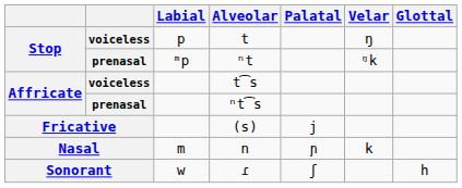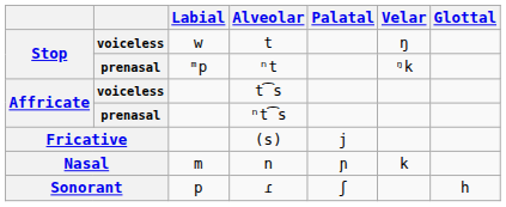 <table class="wikitable" style="text-align:center">
 <tr>
 <th></th>
 <th></th>
 <th><a href='#'>Labial</a></th>
 <th><a href='#'>Alveolar</a></th>
 <th><a href='#'>Palatal</a></th>
 <th><a href='#'>Velar</a></th>
 <th><a href='#'>Glottal</a></th>
 </tr>
 <tr>
 <th rowspan="2"><a href='#'>Stop</a></th>
 <th><small>voiceless</small></th>
-<td>p</td>
+<td>w</td>
 <td>t</td>
 <td></td>
 <td>ŋ</td>
 <td></td>
 </tr>
 <tr>
 <th><small>prenasal</small></th>
 <td>ᵐp</td>
 <td>ⁿt</td>
 <td></td>
 <td>ᵑk</td>
 <td></td>
 </tr>
 <tr>
 <th rowspan="2"><a href='#'>Affricate</a></th>
 <th><small>voiceless</small></th>
 <td></td>
 <td>t͡s</td>
 <td></td>
 <td></td>
 <td></td>
 </tr>
 <tr>
 <th><small>prenasal</small></th>
 <td></td>
 <td>ⁿt͡s</td>
 <td></td>
 <td></td>
 <td></td>
 </tr>
 <tr>
 <th colspan="2"><a href='#'>Fricative</a></th>
 <td></td>
 <td>(s)</td>
 <td>j</td>
 <td></td>
 <td></td>
 </tr>
 <tr>
 <th colspan="2"><a href='#'>Nasal</a></th>
 <td>m</td>
 <td>n</td>
 <td>ɲ</td>
 <td>k</td>
 <td></td>
 </tr>
 <tr>
 <th colspan="2"><a href='#'>Sonorant</a></th>
-<td>w</td>
+<td>p</td>
 <td>ɾ</td>
 <td>ʃ</td>
 <td></td>
 <td>h</td>
 </tr>
 </table>
